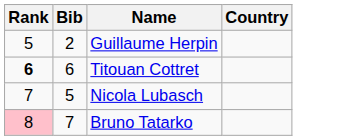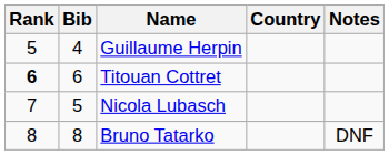 <table class="wikitable" style="text-align:center;">
 <tr>
 <th>Rank</th>
 <th>Bib</th>
 <th>Name</th>
 <th>Country</th>
+<th>Notes</th>
 </tr>
 <tr>
 <td>5</td>
-<td>2</td>
+<td>4</td>
 <td align=left><a href='#'>Guillaume Herpin</a></td>
 <td align=left></td>
+<td></td>
 </tr>
 <tr>
 <td><strong>6</strong></td>
 <td>6</td>
 <td align=left><a href='#'>Titouan Cottret</a></td>
 <td align=left></td>
+<td></td>
 </tr>
 <tr>
 <td>7</td>
 <td>5</td>
 <td align=left><a href='#'>Nicola Lubasch</a></td>
 <td align=left></td>
+<td></td>
 </tr>
 <tr>
-<td style="background: pink;">8</td>
-<td>7</td>
+<td>8</td>
+<td>8</td>
 <td align=left><a href='#'>Bruno Tatarko</a></td>
 <td align=left></td>
+<td>DNF</td>
 </tr>
 </table>
